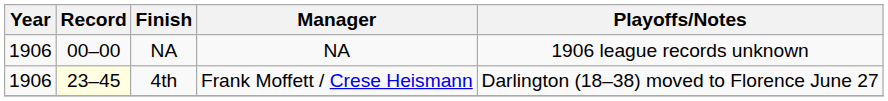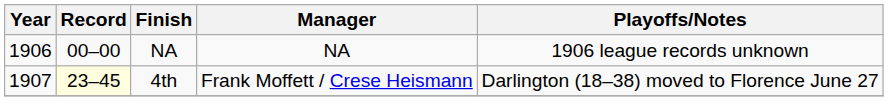 <table class="wikitable" style="text-align:center">
 <tr>
 <th>Year</th>
 <th>Record</th>
 <th>Finish</th>
 <th>Manager</th>
 <th>Playoffs/Notes</th>
 </tr>
 <tr>
 <td>1906</td>
 <td>00–00</td>
 <td>NA</td>
 <td>NA</td>
 <td>1906 league records unknown</td>
 </tr>
 <tr>
-<td>1906</td>
+<td>1907</td>
 <td style="background: lightyellow;">23–45</td>
 <td>4th</td>
 <td>Frank Moffett / <a href='#'>Crese Heismann</a></td>
 <td>Darlington (18–38) moved to Florence June 27</td>
 </tr>
 <tr>
 </tr>
 </table>
